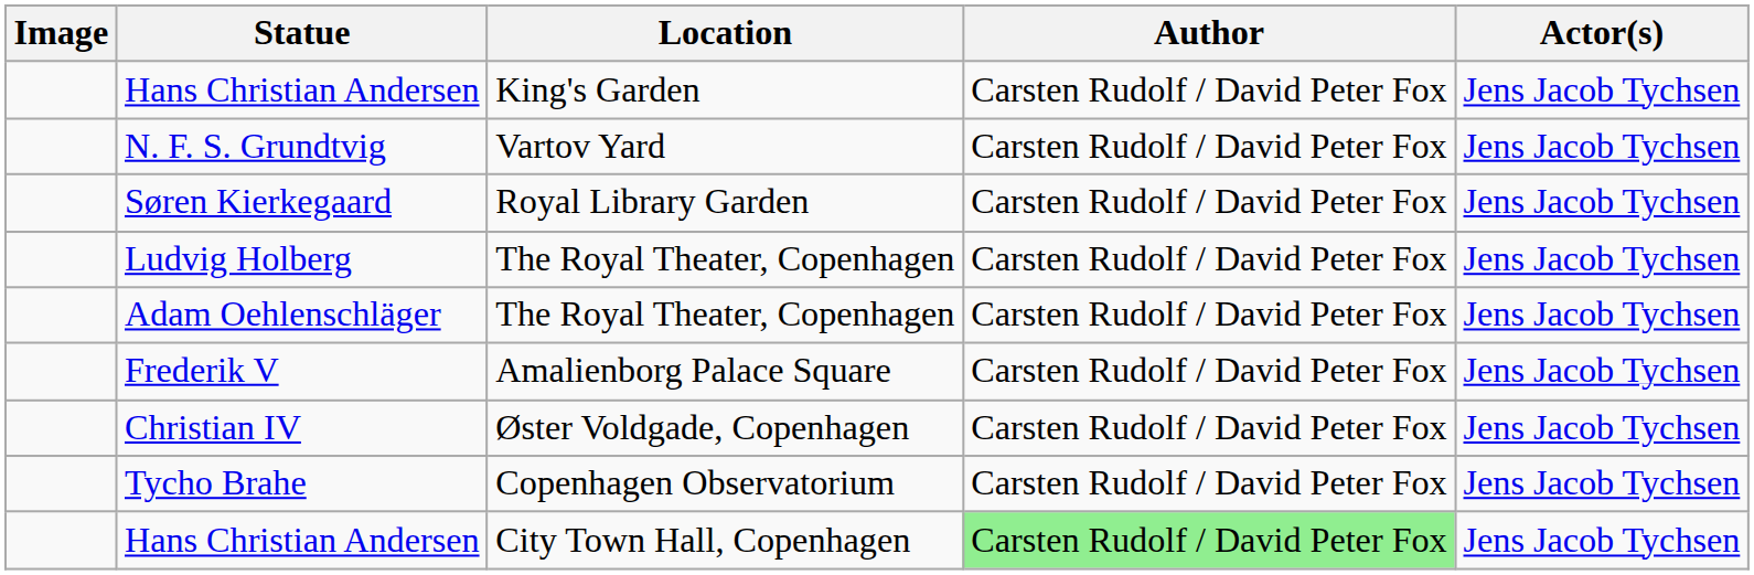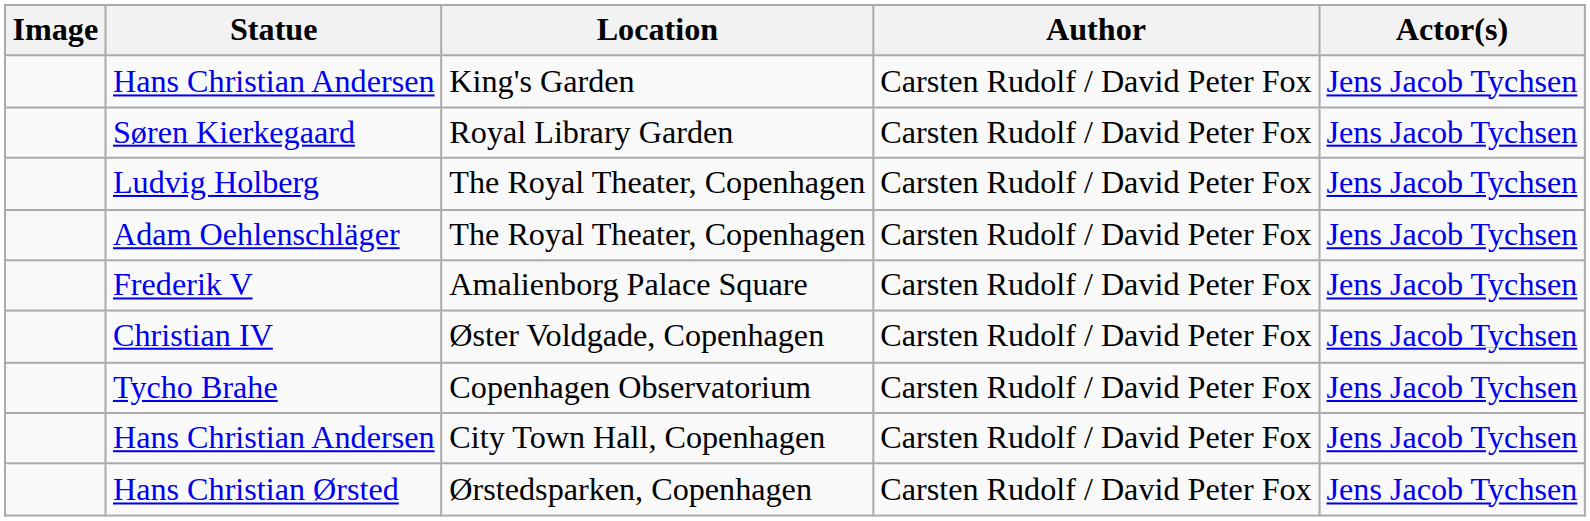 <table class="wikitable">
 <tr>
 <th>Image</th>
 <th>Statue</th>
 <th>Location</th>
 <th>Author</th>
 <th>Actor(s)</th>
 </tr>
 <tr>
 <td></td>
 <td><a href='#'>Hans Christian Andersen</a></td>
 <td>King's Garden</td>
-<td>Carsten Rudolf / David Peter Fox</td>
-<td><a href='#'>Jens Jacob Tychsen</a></td>
-</tr>
-<tr>
-<td></td>
-<td><a href='#'>N. F. S. Grundtvig</a></td>
-<td>Vartov Yard</td>
 <td>Carsten Rudolf / David Peter Fox</td>
 <td><a href='#'>Jens Jacob Tychsen</a></td>
 </tr>
 <tr>
 <td></td>
 <td><a href='#'>Søren Kierkegaard</a></td>
 <td>Royal Library Garden</td>
 <td>Carsten Rudolf / David Peter Fox</td>
 <td><a href='#'>Jens Jacob Tychsen</a></td>
 </tr>
 <tr>
 <td></td>
 <td><a href='#'>Ludvig Holberg</a></td>
 <td>The Royal Theater, Copenhagen</td>
 <td>Carsten Rudolf / David Peter Fox</td>
 <td><a href='#'>Jens Jacob Tychsen</a></td>
 </tr>
 <tr>
 <td></td>
 <td><a href='#'>Adam Oehlenschläger</a></td>
 <td>The Royal Theater, Copenhagen</td>
 <td>Carsten Rudolf / David Peter Fox</td>
 <td><a href='#'>Jens Jacob Tychsen</a></td>
 </tr>
 <tr>
 <td></td>
 <td><a href='#'>Frederik V</a></td>
 <td>Amalienborg Palace Square</td>
 <td>Carsten Rudolf / David Peter Fox</td>
 <td><a href='#'>Jens Jacob Tychsen</a></td>
 </tr>
 <tr>
 <td></td>
 <td><a href='#'>Christian IV</a></td>
 <td>Øster Voldgade, Copenhagen</td>
 <td>Carsten Rudolf / David Peter Fox</td>
 <td><a href='#'>Jens Jacob Tychsen</a></td>
 </tr>
 <tr>
 <td></td>
 <td><a href='#'>Tycho Brahe</a></td>
 <td>Copenhagen Observatorium</td>
 <td>Carsten Rudolf / David Peter Fox</td>
 <td><a href='#'>Jens Jacob Tychsen</a></td>
 </tr>
 <tr>
 <td></td>
 <td><a href='#'>Hans Christian Andersen</a></td>
 <td>City Town Hall, Copenhagen</td>
-<td style="background: lightgreen;">Carsten Rudolf / David Peter Fox</td>
+<td>Carsten Rudolf / David Peter Fox</td>
+<td><a href='#'>Jens Jacob Tychsen</a></td>
+</tr>
+<tr>
+<td></td>
+<td><a href='#'>Hans Christian Ørsted</a></td>
+<td>Ørstedsparken, Copenhagen</td>
+<td>Carsten Rudolf / David Peter Fox</td>
 <td><a href='#'>Jens Jacob Tychsen</a></td>
 </tr>
 </table>
